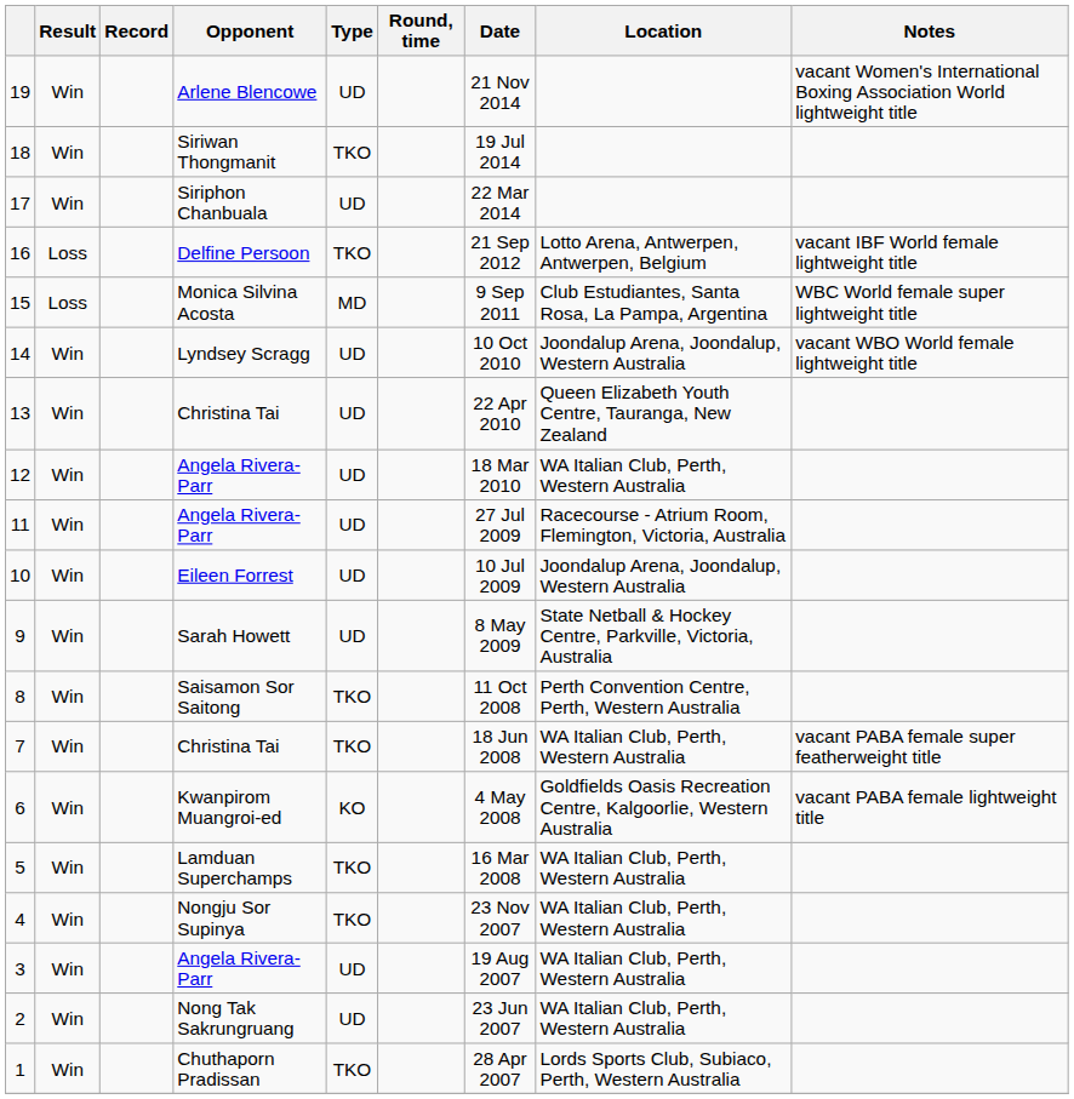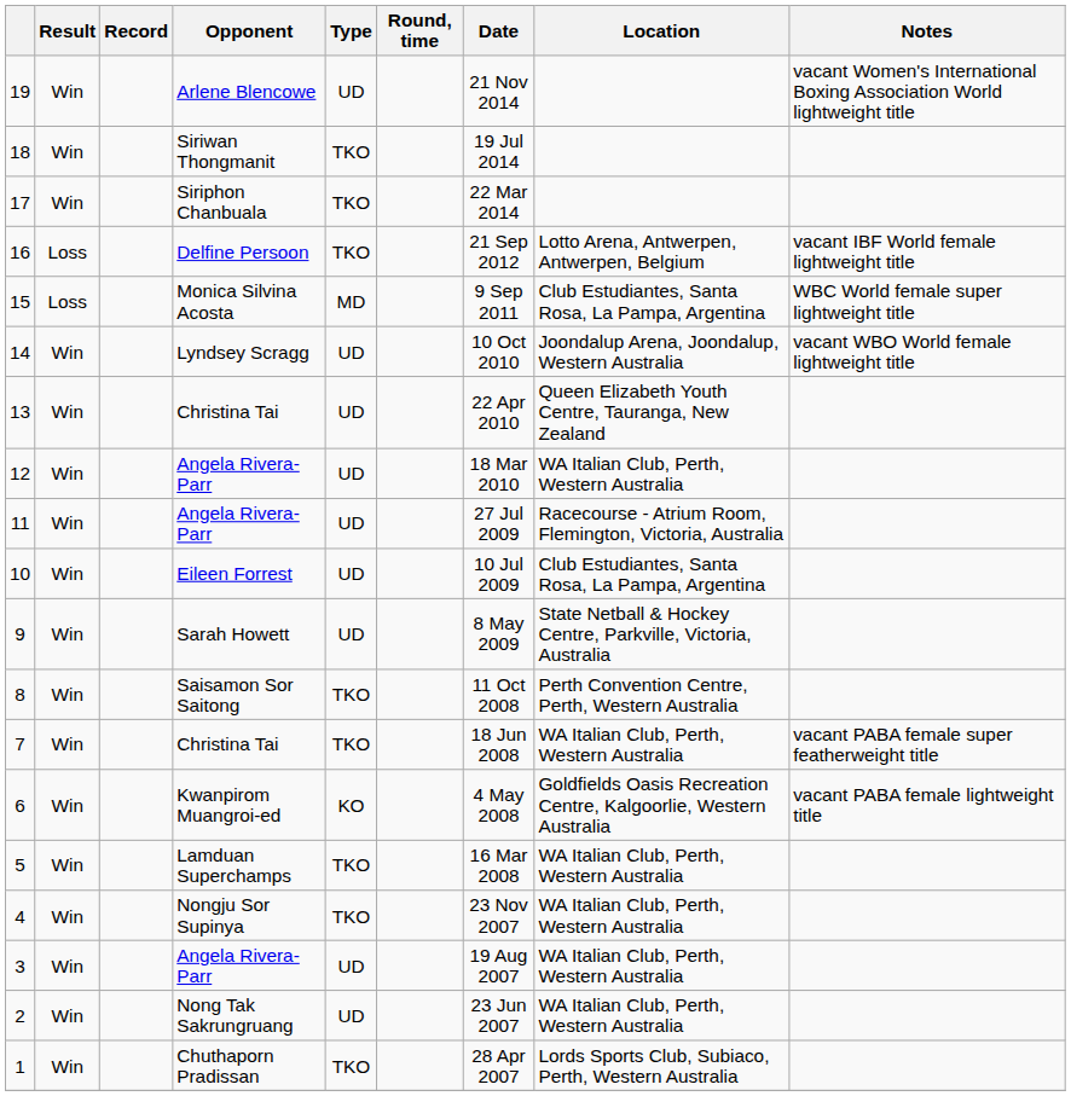 <table class="wikitable" style="text-align:center; font-size:95%">
 <tr>
 <th></th>
 <th>Result</th>
 <th>Record</th>
 <th>Opponent</th>
 <th>Type</th>
 <th>Round, time</th>
 <th>Date</th>
 <th>Location</th>
 <th>Notes</th>
 </tr>
 <tr>
 <td>19</td>
 <td>Win</td>
 <td></td>
 <td style="text-align:left;"> <a href='#'>Arlene Blencowe</a></td>
 <td>UD</td>
 <td></td>
 <td>21 Nov 2014</td>
 <td style="text-align:left;"></td>
 <td style="text-align:left;">vacant Women's International Boxing Association World lightweight title</td>
 </tr>
 <tr>
 <td>18</td>
 <td>Win</td>
 <td></td>
 <td style="text-align:left;"> Siriwan Thongmanit</td>
 <td>TKO</td>
 <td></td>
 <td>19 Jul 2014</td>
 <td style="text-align:left;"></td>
 <td style="text-align:left;"></td>
 </tr>
 <tr>
 <td>17</td>
 <td>Win</td>
 <td></td>
 <td style="text-align:left;"> Siriphon Chanbuala</td>
-<td>UD</td>
+<td>TKO</td>
 <td></td>
 <td>22 Mar 2014</td>
 <td style="text-align:left;"></td>
 <td style="text-align:left;"></td>
 </tr>
 <tr>
 <td>16</td>
 <td>Loss</td>
 <td></td>
 <td style="text-align:left;"> <a href='#'>Delfine Persoon</a></td>
 <td>TKO</td>
 <td></td>
 <td>21 Sep 2012</td>
 <td style="text-align:left;"> Lotto Arena, Antwerpen, Antwerpen, Belgium</td>
 <td style="text-align:left;">vacant IBF World female lightweight title</td>
 </tr>
 <tr>
 <td>15</td>
 <td>Loss</td>
 <td></td>
 <td style="text-align:left;"> Monica Silvina Acosta</td>
 <td>MD</td>
 <td></td>
 <td>9 Sep 2011</td>
 <td style="text-align:left;"> Club Estudiantes, Santa Rosa, La Pampa, Argentina</td>
 <td style="text-align:left;">WBC World female super lightweight title</td>
 </tr>
 <tr>
 <td>14</td>
 <td>Win</td>
 <td></td>
 <td style="text-align:left;"> Lyndsey Scragg</td>
 <td>UD</td>
 <td></td>
 <td>10 Oct 2010</td>
 <td style="text-align:left;"> Joondalup Arena, Joondalup, Western Australia</td>
 <td style="text-align:left;">vacant WBO World female lightweight title</td>
 </tr>
 <tr>
 <td>13</td>
 <td>Win</td>
 <td></td>
 <td style="text-align:left;"> Christina Tai</td>
 <td>UD</td>
 <td></td>
 <td>22 Apr 2010</td>
 <td style="text-align:left;"> Queen Elizabeth Youth Centre, Tauranga, New Zealand</td>
 <td style="text-align:left;"></td>
 </tr>
 <tr>
 <td>12</td>
 <td>Win</td>
 <td></td>
 <td style="text-align:left;"> <a href='#'>Angela Rivera-Parr</a></td>
 <td>UD</td>
 <td></td>
 <td>18 Mar 2010</td>
 <td style="text-align:left;"> WA Italian Club, Perth, Western Australia</td>
 <td style="text-align:left;"></td>
 </tr>
 <tr>
 <td>11</td>
 <td>Win</td>
 <td></td>
 <td style="text-align:left;"> <a href='#'>Angela Rivera-Parr</a></td>
 <td>UD</td>
 <td></td>
 <td>27 Jul 2009</td>
 <td style="text-align:left;"> Racecourse - Atrium Room, Flemington, Victoria, Australia</td>
 <td style="text-align:left;"></td>
 </tr>
 <tr>
 <td>10</td>
 <td>Win</td>
 <td></td>
 <td style="text-align:left;"> <a href='#'>Eileen Forrest</a></td>
 <td>UD</td>
 <td></td>
 <td>10 Jul 2009</td>
-<td style="text-align:left;"> Joondalup Arena, Joondalup, Western Australia</td>
+<td style="text-align:left;"> Club Estudiantes, Santa Rosa, La Pampa, Argentina</td>
 <td style="text-align:left;"></td>
 </tr>
 <tr>
 <td>9</td>
 <td>Win</td>
 <td></td>
 <td style="text-align:left;"> Sarah Howett</td>
 <td>UD</td>
 <td></td>
 <td>8 May 2009</td>
 <td style="text-align:left;"> State Netball & Hockey Centre, Parkville, Victoria, Australia</td>
 <td style="text-align:left;"></td>
 </tr>
 <tr>
 <td>8</td>
 <td>Win</td>
 <td></td>
 <td style="text-align:left;"> Saisamon Sor Saitong</td>
 <td>TKO</td>
 <td></td>
 <td>11 Oct 2008</td>
 <td style="text-align:left;"> Perth Convention Centre, Perth, Western Australia</td>
 <td style="text-align:left;"></td>
 </tr>
 <tr>
 <td>7</td>
 <td>Win</td>
 <td></td>
 <td style="text-align:left;"> Christina Tai</td>
 <td>TKO</td>
 <td></td>
 <td>18 Jun 2008</td>
 <td style="text-align:left;"> WA Italian Club, Perth, Western Australia</td>
 <td style="text-align:left;">vacant PABA female super featherweight title</td>
 </tr>
 <tr>
 <td>6</td>
 <td>Win</td>
 <td></td>
 <td style="text-align:left;"> Kwanpirom Muangroi-ed</td>
 <td>KO</td>
 <td></td>
 <td>4 May 2008</td>
 <td style="text-align:left;"> Goldfields Oasis Recreation Centre, Kalgoorlie, Western Australia</td>
 <td style="text-align:left;">vacant PABA female lightweight title</td>
 </tr>
 <tr>
 <td>5</td>
 <td>Win</td>
 <td></td>
 <td style="text-align:left;"> Lamduan Superchamps</td>
 <td>TKO</td>
 <td></td>
 <td>16 Mar 2008</td>
 <td style="text-align:left;"> WA Italian Club, Perth, Western Australia</td>
 <td style="text-align:left;"></td>
 </tr>
 <tr>
 <td>4</td>
 <td>Win</td>
 <td></td>
 <td style="text-align:left;"> Nongju Sor Supinya</td>
 <td>TKO</td>
 <td></td>
 <td>23 Nov 2007</td>
 <td style="text-align:left;"> WA Italian Club, Perth, Western Australia</td>
 <td style="text-align:left;"></td>
 </tr>
 <tr>
 <td>3</td>
 <td>Win</td>
 <td></td>
 <td style="text-align:left;"> <a href='#'>Angela Rivera-Parr</a></td>
 <td>UD</td>
 <td></td>
 <td>19 Aug 2007</td>
 <td style="text-align:left;"> WA Italian Club, Perth, Western Australia</td>
 <td style="text-align:left;"></td>
 </tr>
 <tr>
 <td>2</td>
 <td>Win</td>
 <td></td>
 <td style="text-align:left;"> Nong Tak Sakrungruang</td>
 <td>UD</td>
 <td></td>
 <td>23 Jun 2007</td>
 <td style="text-align:left;"> WA Italian Club, Perth, Western Australia</td>
 <td style="text-align:left;"></td>
 </tr>
 <tr>
 <td>1</td>
 <td>Win</td>
 <td></td>
 <td style="text-align:left;"> Chuthaporn Pradissan</td>
 <td>TKO</td>
 <td></td>
 <td>28 Apr 2007</td>
 <td style="text-align:left;"> Lords Sports Club, Subiaco, Perth, Western Australia</td>
 <td style="text-align:left;"></td>
 </tr>
 <tr>
 </tr>
 </table>
